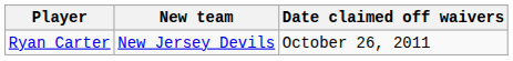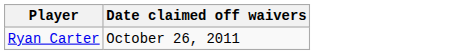 <table class="wikitable">
 <tr>
 <th>Player</th>
-<th>New team</th>
 <th>Date claimed off waivers</th>
 </tr>
 <tr>
 <td><a href='#'>Ryan Carter</a></td>
-<td><a href='#'>New Jersey Devils</a></td>
 <td>October 26, 2011</td>
 </tr>
 </table>
